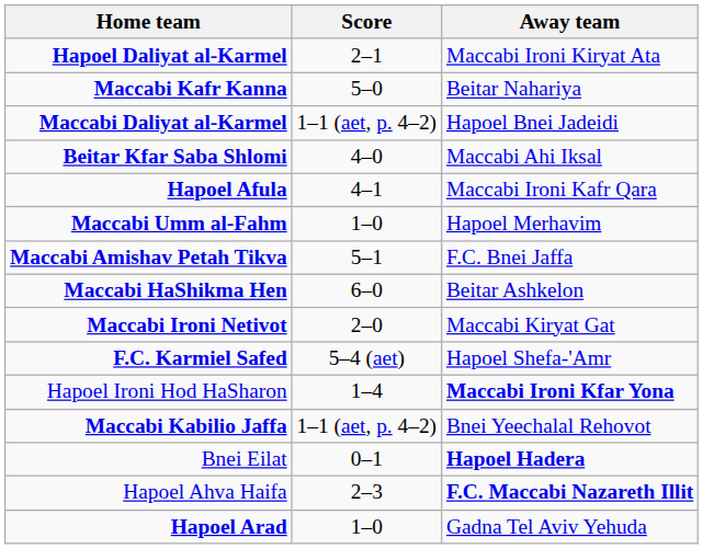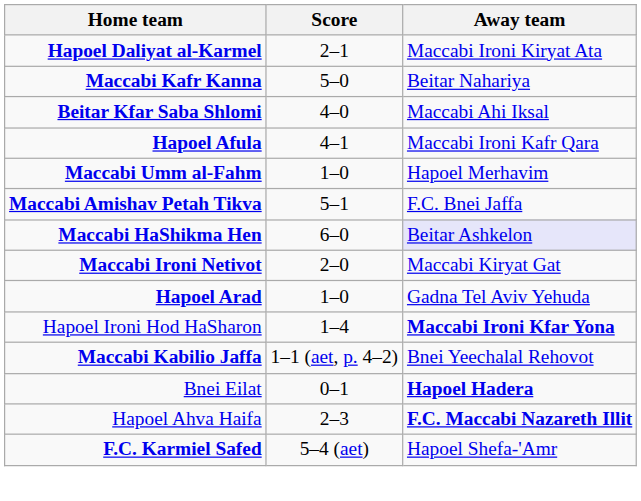 <table class="wikitable" style="text-align: center">
 <tr>
 <th>Home team</th>
 <th>Score</th>
 <th>Away team</th>
 </tr>
 <tr>
 <td align="right"><strong><a href='#'>Hapoel Daliyat al-Karmel</a></strong></td>
 <td>2–1</td>
 <td align="left"><a href='#'>Maccabi Ironi Kiryat Ata</a></td>
 </tr>
 <tr>
 <td align="right"><strong><a href='#'>Maccabi Kafr Kanna</a></strong></td>
 <td>5–0</td>
 <td align="left"><a href='#'>Beitar Nahariya</a></td>
-</tr>
-<tr>
-<td align="right"><strong><a href='#'>Maccabi Daliyat al-Karmel</a></strong></td>
-<td>1–1 (<a href='#'>aet</a>, <a href='#'>p.</a> 4–2)</td>
-<td align="left"><a href='#'>Hapoel Bnei Jadeidi</a></td>
 </tr>
 <tr>
 <td align="right"><strong><a href='#'>Beitar Kfar Saba Shlomi</a></strong></td>
 <td>4–0</td>
 <td align="left"><a href='#'>Maccabi Ahi Iksal</a></td>
 </tr>
 <tr>
 <td align="right"><strong><a href='#'>Hapoel Afula</a></strong></td>
 <td>4–1</td>
 <td align="left"><a href='#'>Maccabi Ironi Kafr Qara</a></td>
 </tr>
 <tr>
 <td align="right"><strong><a href='#'>Maccabi Umm al-Fahm</a></strong></td>
 <td>1–0</td>
 <td align="left"><a href='#'>Hapoel Merhavim</a></td>
 </tr>
 <tr>
 <td align="right"><strong><a href='#'>Maccabi Amishav Petah Tikva</a></strong></td>
 <td>5–1</td>
 <td align="left"><a href='#'>F.C. Bnei Jaffa</a></td>
 </tr>
 <tr>
 <td align="right"><strong><a href='#'>Maccabi HaShikma Hen</a></strong></td>
 <td>6–0</td>
-<td align="left"><a href='#'>Beitar Ashkelon</a></td>
+<td align="left" style="background: lavender;"><a href='#'>Beitar Ashkelon</a></td>
 </tr>
 <tr>
 <td align="right"><strong><a href='#'>Maccabi Ironi Netivot</a></strong></td>
 <td>2–0</td>
 <td align="left"><a href='#'>Maccabi Kiryat Gat</a></td>
 </tr>
 <tr>
-<td align="right"><strong><a href='#'>F.C. Karmiel Safed</a></strong></td>
-<td>5–4 (<a href='#'>aet</a>)</td>
-<td align="left"><a href='#'>Hapoel Shefa-'Amr</a></td>
+<td align="right"><strong><a href='#'>Hapoel Arad</a></strong></td>
+<td>1–0</td>
+<td align="left"><a href='#'>Gadna Tel Aviv Yehuda</a></td>
 </tr>
 <tr>
 <td align="right"><a href='#'>Hapoel Ironi Hod HaSharon</a></td>
 <td>1–4</td>
 <td align="left"><strong><a href='#'>Maccabi Ironi Kfar Yona</a></strong></td>
 </tr>
 <tr>
 <td align="right"><strong><a href='#'>Maccabi Kabilio Jaffa</a></strong></td>
 <td>1–1 (<a href='#'>aet</a>, <a href='#'>p.</a> 4–2)</td>
 <td align="left"><a href='#'>Bnei Yeechalal Rehovot</a></td>
 </tr>
 <tr>
 <td align="right"><a href='#'>Bnei Eilat</a></td>
 <td>0–1</td>
 <td align="left"><strong><a href='#'>Hapoel Hadera</a></strong></td>
 </tr>
 <tr>
 <td align="right"><a href='#'>Hapoel Ahva Haifa</a></td>
 <td>2–3</td>
 <td align="left"><strong><a href='#'>F.C. Maccabi Nazareth Illit</a></strong></td>
 </tr>
 <tr>
-<td align="right"><strong><a href='#'>Hapoel Arad</a></strong></td>
-<td>1–0</td>
-<td align="left"><a href='#'>Gadna Tel Aviv Yehuda</a></td>
+<td align="right"><strong><a href='#'>F.C. Karmiel Safed</a></strong></td>
+<td>5–4 (<a href='#'>aet</a>)</td>
+<td align="left"><a href='#'>Hapoel Shefa-'Amr</a></td>
 </tr>
 </table>
